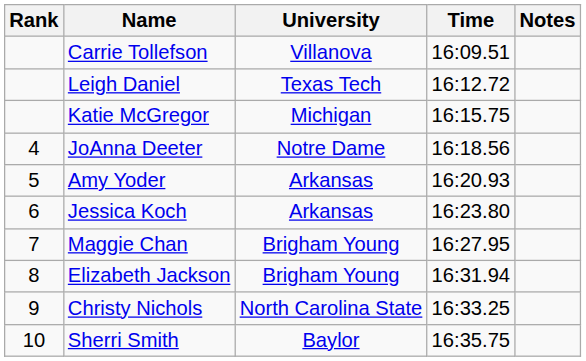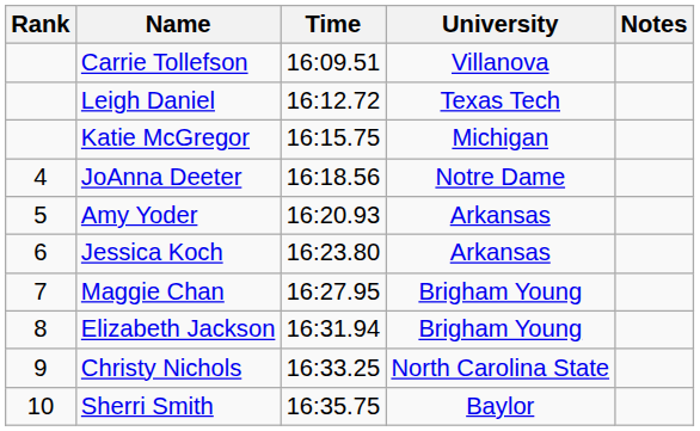 <table class="wikitable sortable" style="text-align:center">
 <tr>
 <th>Rank</th>
 <th>Name</th>
+<th>Time</th>
 <th>University</th>
-<th>Time</th>
 <th>Notes</th>
 </tr>
 <tr>
 <td></td>
 <td align=left><a href='#'>Carrie Tollefson</a></td>
+<td>16:09.51</td>
 <td><a href='#'>Villanova</a></td>
-<td>16:09.51</td>
 <td></td>
 </tr>
 <tr>
 <td></td>
 <td align=left><a href='#'>Leigh Daniel</a></td>
+<td>16:12.72</td>
 <td><a href='#'>Texas Tech</a></td>
-<td>16:12.72</td>
 <td></td>
 </tr>
 <tr>
 <td></td>
 <td align=left><a href='#'>Katie McGregor</a></td>
+<td>16:15.75</td>
 <td><a href='#'>Michigan</a></td>
-<td>16:15.75</td>
 <td></td>
 </tr>
 <tr>
 <td>4</td>
 <td align=left><a href='#'>JoAnna Deeter</a></td>
+<td>16:18.56</td>
 <td><a href='#'>Notre Dame</a></td>
-<td>16:18.56</td>
 <td></td>
 </tr>
 <tr>
 <td>5</td>
 <td align=left><a href='#'>Amy Yoder</a></td>
+<td>16:20.93</td>
 <td><a href='#'>Arkansas</a></td>
-<td>16:20.93</td>
 <td></td>
 </tr>
 <tr>
 <td>6</td>
 <td align=left><a href='#'>Jessica Koch</a></td>
+<td>16:23.80</td>
 <td><a href='#'>Arkansas</a></td>
-<td>16:23.80</td>
 <td></td>
 </tr>
 <tr>
 <td>7</td>
 <td align=left><a href='#'>Maggie Chan</a> </td>
+<td>16:27.95</td>
 <td><a href='#'>Brigham Young</a></td>
-<td>16:27.95</td>
 <td></td>
 </tr>
 <tr>
 <td>8</td>
 <td align=left><a href='#'>Elizabeth Jackson</a></td>
+<td>16:31.94</td>
 <td><a href='#'>Brigham Young</a></td>
-<td>16:31.94</td>
 <td></td>
 </tr>
 <tr>
 <td>9</td>
 <td align=left><a href='#'>Christy Nichols</a></td>
+<td>16:33.25</td>
 <td><a href='#'>North Carolina State</a></td>
-<td>16:33.25</td>
 <td></td>
 </tr>
 <tr>
 <td>10</td>
 <td align=left><a href='#'>Sherri Smith</a></td>
+<td>16:35.75</td>
 <td><a href='#'>Baylor</a></td>
-<td>16:35.75</td>
 <td></td>
 </tr>
 </table>
